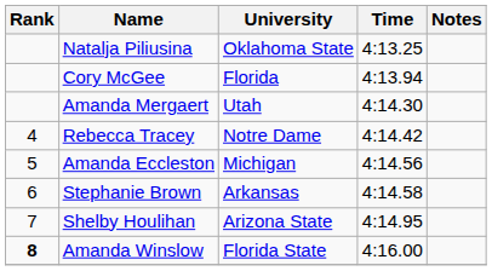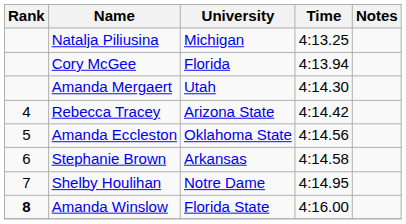 <table class="wikitable sortable" style="text-align:center">
 <tr>
 <th>Rank</th>
 <th>Name</th>
 <th>University</th>
 <th>Time</th>
 <th>Notes</th>
 </tr>
 <tr>
 <td></td>
 <td align=left><a href='#'>Natalja Piliusina</a> </td>
-<td align=left><a href='#'>Oklahoma State</a></td>
+<td align=left><a href='#'>Michigan</a></td>
 <td>4:13.25</td>
 <td></td>
 </tr>
 <tr>
 <td></td>
 <td align=left><a href='#'>Cory McGee</a></td>
 <td align=left><a href='#'>Florida</a></td>
 <td>4:13.94</td>
 <td></td>
 </tr>
 <tr>
 <td></td>
 <td align=left><a href='#'>Amanda Mergaert</a></td>
 <td align=left><a href='#'>Utah</a></td>
 <td>4:14.30</td>
 <td></td>
 </tr>
 <tr>
 <td>4</td>
 <td align=left><a href='#'>Rebecca Tracey</a></td>
-<td align=left><a href='#'>Notre Dame</a></td>
+<td align=left><a href='#'>Arizona State</a></td>
 <td>4:14.42</td>
 <td></td>
 </tr>
 <tr>
 <td>5</td>
 <td align=left><a href='#'>Amanda Eccleston</a></td>
-<td align=left><a href='#'>Michigan</a></td>
+<td align=left><a href='#'>Oklahoma State</a></td>
 <td>4:14.56</td>
 <td></td>
 </tr>
 <tr>
 <td>6</td>
 <td align=left><a href='#'>Stephanie Brown</a></td>
 <td align=left><a href='#'>Arkansas</a></td>
 <td>4:14.58</td>
 <td></td>
 </tr>
 <tr>
 <td>7</td>
 <td align=left><a href='#'>Shelby Houlihan</a></td>
-<td align=left><a href='#'>Arizona State</a></td>
+<td align=left><a href='#'>Notre Dame</a></td>
 <td>4:14.95</td>
 <td></td>
 </tr>
 <tr>
 <td><strong>8</strong></td>
 <td align=left><a href='#'>Amanda Winslow</a></td>
 <td align=left><a href='#'>Florida State</a></td>
 <td>4:16.00</td>
 <td></td>
 </tr>
 <tr>
 </tr>
 </table>
